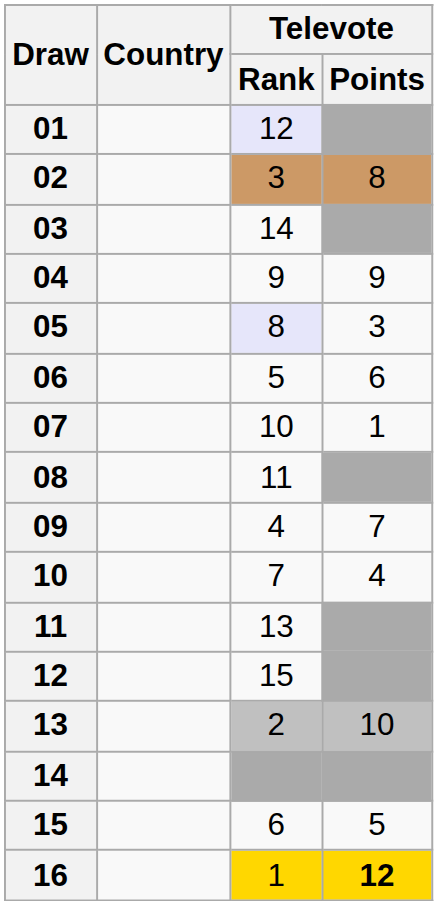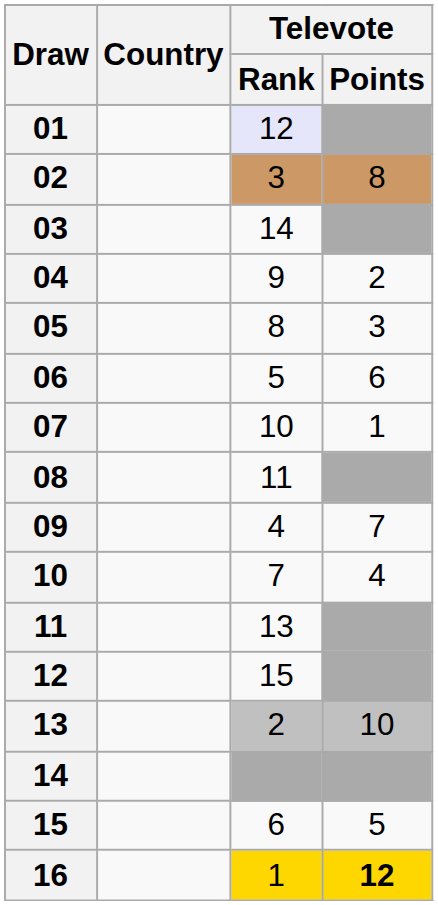 <table class="sortable wikitable collapsible plainrowheaders" style="text-align:center;">
 <tr>
 </tr>
 <tr>
 <th scope="col" rowspan="2">Draw</th>
 <th scope="col" rowspan="2">Country</th>
 <th scope="col" colspan="2">Televote</th>
 </tr>
 <tr>
 <th scope="col">Rank</th>
 <th scope="col">Points</th>
 </tr>
 <tr>
 <th scope="row" style="text-align:center;">01</th>
 <td style="text-align:left;"></td>
 <td style="background: lavender;">12</td>
 <td style="background:#AAAAAA;"></td>
 </tr>
 <tr>
 <th scope="row" style="text-align:center;">02</th>
 <td style="text-align:left;"></td>
 <td style="background:#CC9966;">3</td>
 <td style="background:#CC9966;">8</td>
 </tr>
 <tr>
 <th scope="row" style="text-align:center;">03</th>
 <td style="text-align:left;"></td>
 <td>14</td>
 <td style="background:#AAAAAA;"></td>
 </tr>
 <tr>
 <th scope="row" style="text-align:center;">04</th>
 <td style="text-align:left;"></td>
 <td>9</td>
-<td>9</td>
+<td>2</td>
 </tr>
 <tr>
 <th scope="row" style="text-align:center;">05</th>
 <td style="text-align:left;"></td>
-<td style="background: lavender;">8</td>
+<td>8</td>
 <td>3</td>
 </tr>
 <tr>
 <th scope="row" style="text-align:center;">06</th>
 <td style="text-align:left;"></td>
 <td>5</td>
 <td>6</td>
 </tr>
 <tr>
 <th scope="row" style="text-align:center;">07</th>
 <td style="text-align:left;"></td>
 <td>10</td>
 <td>1</td>
 </tr>
 <tr>
 <th scope="row" style="text-align:center;">08</th>
 <td style="text-align:left;"></td>
 <td>11</td>
 <td style="background:#AAAAAA;"></td>
 </tr>
 <tr>
 <th scope="row" style="text-align:center;">09</th>
 <td style="text-align:left;"></td>
 <td>4</td>
 <td>7</td>
 </tr>
 <tr>
 <th scope="row" style="text-align:center;">10</th>
 <td style="text-align:left;"></td>
 <td>7</td>
 <td>4</td>
 </tr>
 <tr>
 <th scope="row" style="text-align:center;">11</th>
 <td style="text-align:left;"></td>
 <td>13</td>
 <td style="background:#AAAAAA;"></td>
 </tr>
 <tr>
 <th scope="row" style="text-align:center;">12</th>
 <td style="text-align:left;"></td>
 <td>15</td>
 <td style="background:#AAAAAA;"></td>
 </tr>
 <tr>
 <th scope="row" style="text-align:center;">13</th>
 <td style="text-align:left;"></td>
 <td style="background:silver;">2</td>
 <td style="background:silver;">10</td>
 </tr>
 <tr class=sortbottom>
 <th scope="row" style="text-align:center;">14</th>
 <td style="text-align:left;"></td>
 <td style="background:#AAAAAA;"></td>
 <td style="background:#AAAAAA;"></td>
 </tr>
 <tr>
 <th scope="row" style="text-align:center;">15</th>
 <td style="text-align:left;"></td>
 <td>6</td>
 <td>5</td>
 </tr>
 <tr>
 <th scope="row" style="text-align:center;">16</th>
 <td style="text-align:left;"></td>
 <td style="background:gold;">1</td>
 <td style="background:gold;"><strong>12</strong></td>
 </tr>
 <tr>
 </tr>
 </table>
